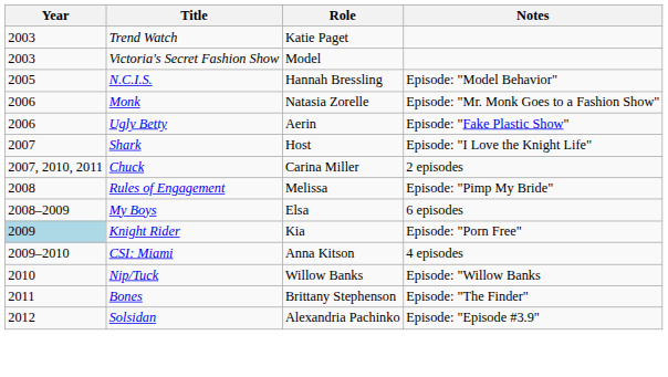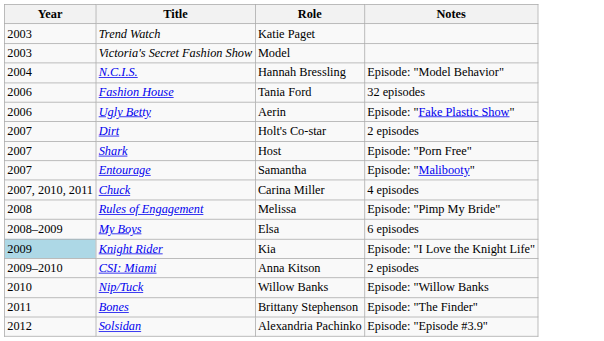 <table class="wikitable sortable">
 <tr>
 <th>Year</th>
 <th>Title</th>
 <th>Role</th>
 <th>Notes</th>
 </tr>
 <tr>
 <td>2003</td>
 <td><em>Trend Watch</em></td>
 <td>Katie Paget</td>
 <td></td>
 </tr>
 <tr>
 <td>2003</td>
 <td><em>Victoria's Secret Fashion Show</em></td>
 <td>Model</td>
 <td></td>
 </tr>
 <tr>
-<td>2005</td>
+<td>2004</td>
 <td><em><a href='#'>N.C.I.S.</a></em></td>
 <td>Hannah Bressling</td>
 <td>Episode: "Model Behavior"</td>
 </tr>
 <tr>
 <td>2006</td>
-<td><em><a href='#'>Monk</a></em></td>
-<td>Natasia Zorelle</td>
-<td>Episode: "Mr. Monk Goes to a Fashion Show"</td>
+<td><em><a href='#'>Fashion House</a></em></td>
+<td>Tania Ford</td>
+<td>32 episodes</td>
 </tr>
 <tr>
 <td>2006</td>
 <td><em><a href='#'>Ugly Betty</a></em></td>
 <td>Aerin</td>
 <td>Episode: "<a href='#'>Fake Plastic Show</a>"</td>
 </tr>
 <tr>
 <td>2007</td>
+<td><em><a href='#'>Dirt</a></em></td>
+<td>Holt's Co-star</td>
+<td>2 episodes</td>
+</tr>
+<tr>
+<td>2007</td>
 <td><em><a href='#'>Shark</a></em></td>
 <td>Host</td>
-<td>Episode: "I Love the Knight Life"</td>
+<td>Episode: "Porn Free"</td>
+</tr>
+<tr>
+<td>2007</td>
+<td><em><a href='#'>Entourage</a></em></td>
+<td>Samantha</td>
+<td>Episode: "<a href='#'>Malibooty</a>"</td>
 </tr>
 <tr>
 <td>2007, 2010, 2011</td>
 <td><em><a href='#'>Chuck</a></em></td>
 <td>Carina Miller</td>
-<td>2 episodes</td>
+<td>4 episodes</td>
 </tr>
 <tr>
 <td>2008</td>
 <td><em><a href='#'>Rules of Engagement</a></em></td>
 <td>Melissa</td>
 <td>Episode: "Pimp My Bride"</td>
 </tr>
 <tr>
 <td>2008–2009</td>
 <td><em><a href='#'>My Boys</a></em></td>
 <td>Elsa</td>
 <td>6 episodes</td>
 </tr>
 <tr>
 <td style="background: lightblue;">2009</td>
 <td><em><a href='#'>Knight Rider</a></em></td>
 <td>Kia</td>
-<td>Episode: "Porn Free"</td>
+<td>Episode: "I Love the Knight Life"</td>
 </tr>
 <tr>
 <td>2009–2010</td>
 <td><em><a href='#'>CSI: Miami</a></em></td>
 <td>Anna Kitson</td>
-<td>4 episodes</td>
+<td>2 episodes</td>
 </tr>
 <tr>
 <td>2010</td>
 <td><em><a href='#'>Nip/Tuck</a></em></td>
 <td>Willow Banks</td>
 <td>Episode: "Willow Banks</td>
 </tr>
 <tr>
 <td>2011</td>
 <td><em><a href='#'>Bones</a></em></td>
 <td>Brittany Stephenson</td>
 <td>Episode: "The Finder"</td>
 </tr>
 <tr>
 <td>2012</td>
 <td><em><a href='#'>Solsidan</a></em></td>
 <td>Alexandria Pachinko</td>
 <td>Episode: "Episode #3.9"</td>
 </tr>
 </table>
